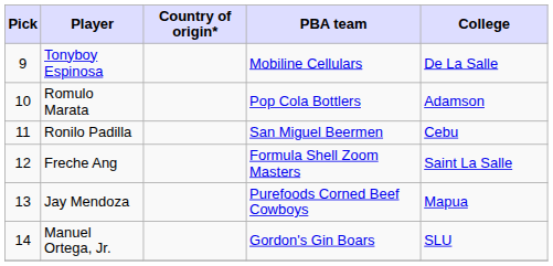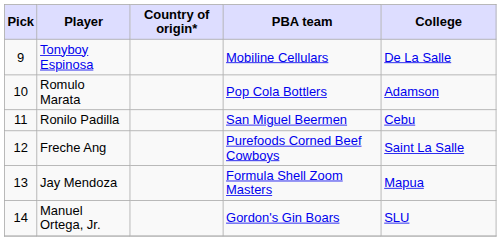 <table class="wikitable">
 <tr>
 <th style="background:#DDDDFF;">Pick</th>
 <th style="background:#DDDDFF;" width="20%">Player</th>
 <th style="background:#DDDDFF;" width="20%">Country of origin*</th>
 <th style="background:#DDDDFF;" width="35%">PBA team</th>
 <th style="background:#DDDDFF;" width="25%">College</th>
 </tr>
 <tr>
 <td align=center>9</td>
 <td><a href='#'>Tonyboy Espinosa</a></td>
 <td></td>
 <td><a href='#'>Mobiline Cellulars</a></td>
 <td><a href='#'>De La Salle</a></td>
 </tr>
 <tr>
 <td align=center>10</td>
 <td>Romulo Marata</td>
 <td></td>
 <td><a href='#'>Pop Cola Bottlers</a></td>
 <td><a href='#'>Adamson</a></td>
 </tr>
 <tr>
 <td align=center>11</td>
 <td>Ronilo Padilla</td>
 <td></td>
 <td><a href='#'>San Miguel Beermen</a></td>
 <td><a href='#'>Cebu</a></td>
 </tr>
 <tr>
 <td align=center>12</td>
 <td>Freche Ang</td>
 <td></td>
-<td><a href='#'>Formula Shell Zoom Masters</a></td>
+<td><a href='#'>Purefoods Corned Beef Cowboys</a></td>
 <td><a href='#'>Saint La Salle</a></td>
 </tr>
 <tr>
 <td align=center>13</td>
 <td>Jay Mendoza</td>
 <td></td>
-<td><a href='#'>Purefoods Corned Beef Cowboys</a></td>
+<td><a href='#'>Formula Shell Zoom Masters</a></td>
 <td><a href='#'>Mapua</a></td>
 </tr>
 <tr>
 <td align=center>14</td>
 <td>Manuel Ortega, Jr.</td>
 <td></td>
 <td><a href='#'>Gordon's Gin Boars</a></td>
 <td><a href='#'>SLU</a></td>
 </tr>
 <tr>
 </tr>
 </table>
